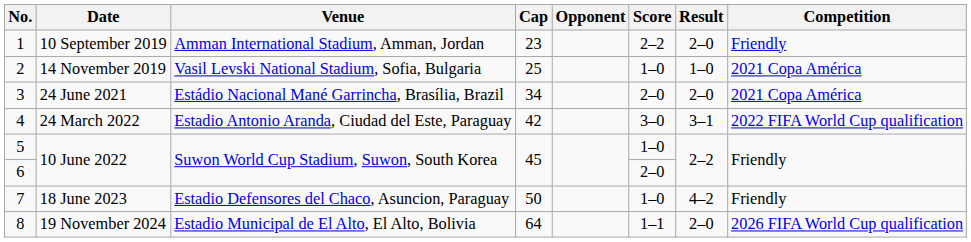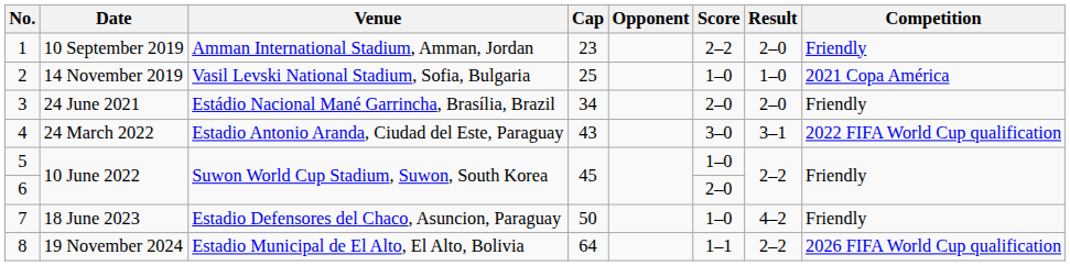 <table class="wikitable sortable plainrowheaders">
 <tr>
 <th scope=col>No.</th>
 <th scope=col>Date</th>
 <th scope=col>Venue</th>
 <th scope=col>Cap</th>
 <th scope=col>Opponent</th>
 <th scope=col>Score</th>
 <th scope=col>Result</th>
 <th scope=col>Competition</th>
 </tr>
 <tr>
 <td align=center>1</td>
 <td>10 September 2019</td>
 <td><a href='#'>Amman International Stadium</a>, Amman, Jordan</td>
 <td align=center>23</td>
 <td></td>
 <td align=center>2–2</td>
 <td align=center>2–0</td>
 <td><a href='#'>Friendly</a></td>
 </tr>
 <tr>
 <td align=center>2</td>
 <td>14 November 2019</td>
 <td><a href='#'>Vasil Levski National Stadium</a>, Sofia, Bulgaria</td>
 <td align=center>25</td>
 <td></td>
 <td align=center>1–0</td>
 <td align=center>1–0</td>
 <td><a href='#'>2021 Copa América</a></td>
 </tr>
 <tr>
 <td align=center>3</td>
 <td>24 June 2021</td>
 <td><a href='#'>Estádio Nacional Mané Garrincha</a>, Brasília, Brazil</td>
 <td align=center>34</td>
 <td></td>
 <td align=center>2–0</td>
 <td align=center>2–0</td>
-<td><a href='#'>2021 Copa América</a></td>
+<td>Friendly</td>
 </tr>
 <tr>
 <td align=center>4</td>
 <td>24 March 2022</td>
 <td><a href='#'>Estadio Antonio Aranda</a>, Ciudad del Este, Paraguay</td>
-<td align=center>42</td>
+<td align=center>43</td>
 <td></td>
 <td align=center>3–0</td>
 <td align=center>3–1</td>
 <td><a href='#'>2022 FIFA World Cup qualification</a></td>
 </tr>
 <tr>
 <td align=center>5</td>
 <td rowspan=2>10 June 2022</td>
 <td rowspan=2><a href='#'>Suwon World Cup Stadium</a>, <a href='#'>Suwon</a>, South Korea</td>
 <td align=center rowspan=2>45</td>
 <td rowspan=2></td>
 <td align=center>1–0</td>
 <td align=center rowspan=2>2–2</td>
 <td rowspan=2>Friendly</td>
 </tr>
 <tr>
 <td align=center>6</td>
 <td align=center>2–0</td>
 </tr>
 <tr>
 <td align=center>7</td>
 <td>18 June 2023</td>
 <td><a href='#'>Estadio Defensores del Chaco</a>, Asuncion, Paraguay</td>
 <td align=center>50</td>
 <td></td>
 <td align=center>1–0</td>
 <td align=center>4–2</td>
 <td>Friendly</td>
 </tr>
 <tr>
 <td align=center>8</td>
 <td>19 November 2024</td>
 <td><a href='#'>Estadio Municipal de El Alto</a>, El Alto, Bolivia</td>
 <td align=center>64</td>
 <td></td>
 <td align=center>1–1</td>
-<td align=center>2–0</td>
+<td align=center>2–2</td>
 <td><a href='#'>2026 FIFA World Cup qualification</a></td>
 </tr>
 </table>
